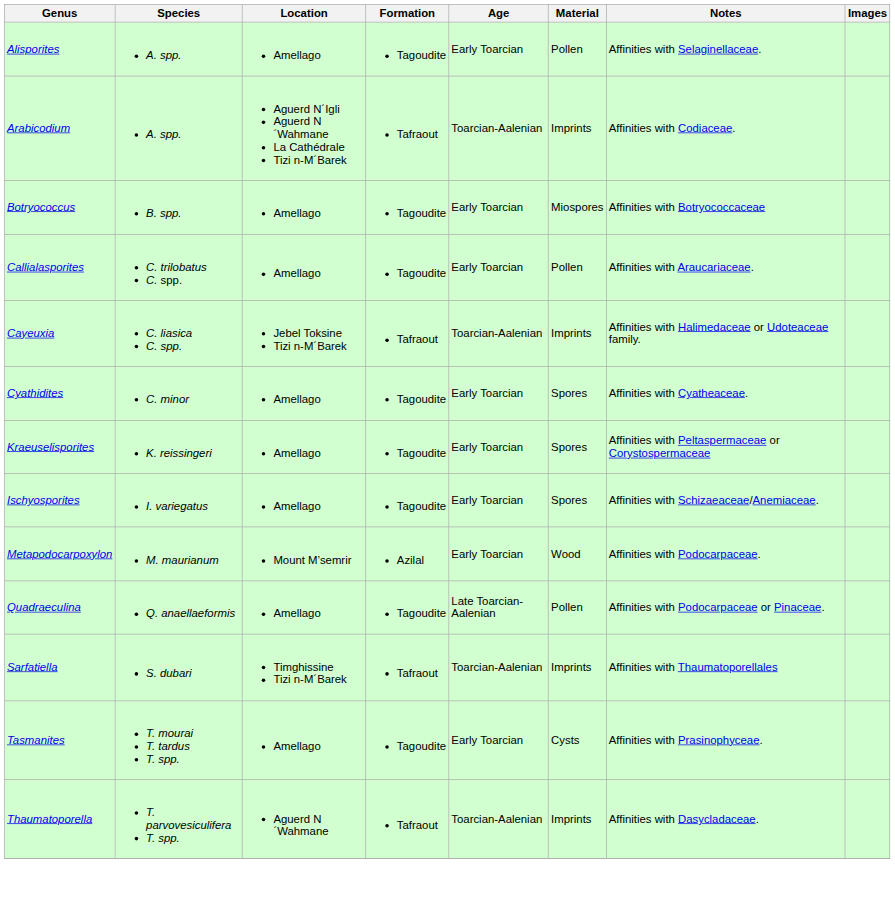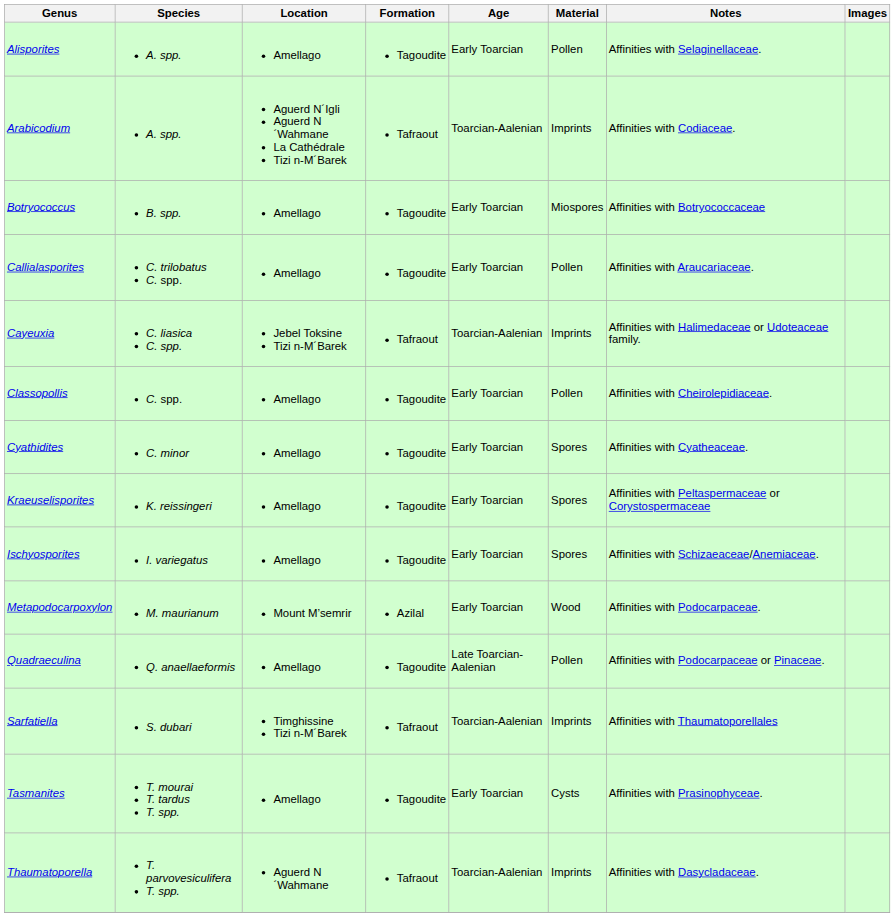 <table class="wikitable sortable">
 <tr>
 <th>Genus</th>
 <th>Species</th>
 <th>Location</th>
 <th>Formation</th>
 <th>Age</th>
 <th>Material</th>
 <th>Notes</th>
 <th>Images</th>
 </tr>
 <tr>
 <td style="background:#D1FFCF;"><em><a href='#'>Alisporites</a></em></td>
 <td style="background:#D1FFCF;"><br><ul><li><em>A. spp.</em></li></ul></td>
 <td style="background:#D1FFCF;"><br><ul><li>Amellago</li></ul></td>
 <td style="background:#D1FFCF;"><br><ul><li>Tagoudite</li></ul></td>
 <td style="background:#D1FFCF;">Early Toarcian</td>
 <td style="background:#D1FFCF;">Pollen</td>
 <td style="background:#D1FFCF;">Affinities with  <a href='#'>Selaginellaceae</a>.</td>
 <td style="background:#D1FFCF;"></td>
 </tr>
 <tr>
 <td style="background:#D1FFCF;"><em><a href='#'>Arabicodium</a></em></td>
 <td style="background:#D1FFCF;"><br><ul><li><em>A. spp.</em></li></ul></td>
 <td style="background:#D1FFCF;"><br><ul><li>Aguerd N´Igli</li><li>Aguerd N´Wahmane</li><li>La Cathédrale</li><li>Tizi n-M´Barek</li></ul></td>
 <td style="background:#D1FFCF;"><br><ul><li>Tafraout</li></ul></td>
 <td style="background:#D1FFCF;">Toarcian-Aalenian</td>
 <td style="background:#D1FFCF;">Imprints</td>
 <td style="background:#D1FFCF;">Affinities with <a href='#'>Codiaceae</a>.</td>
 <td style="background:#D1FFCF;"></td>
 </tr>
 <tr>
 <td style="background:#D1FFCF;"><em><a href='#'>Botryococcus</a></em></td>
 <td style="background:#D1FFCF;"><br><ul><li><em>B. spp.</em></li></ul></td>
 <td style="background:#D1FFCF;"><br><ul><li>Amellago</li></ul></td>
 <td style="background:#D1FFCF;"><br><ul><li>Tagoudite</li></ul></td>
 <td style="background:#D1FFCF;">Early Toarcian</td>
 <td style="background:#D1FFCF;">Miospores</td>
 <td style="background:#D1FFCF;">Affinities with <a href='#'>Botryococcaceae</a></td>
 <td style="background:#D1FFCF;"></td>
 </tr>
 <tr>
 <td style="background:#D1FFCF;"><em><a href='#'>Callialasporites</a></em></td>
 <td style="background:#D1FFCF;"><br><ul><li><em>C. trilobatus</em></li><li><em>C.</em> spp.</li></ul></td>
 <td style="background:#D1FFCF;"><br><ul><li>Amellago</li></ul></td>
 <td style="background:#D1FFCF;"><br><ul><li>Tagoudite</li></ul></td>
 <td style="background:#D1FFCF;">Early Toarcian</td>
 <td style="background:#D1FFCF;">Pollen</td>
 <td style="background:#D1FFCF;">Affinities with <a href='#'>Araucariaceae</a>.</td>
 <td style="background:#D1FFCF;"></td>
 </tr>
 <tr>
 <td style="background:#D1FFCF;"><em><a href='#'>Cayeuxia</a></em></td>
 <td style="background:#D1FFCF;"><br><ul><li><em>C. liasica</em></li><li><em>C. spp.</em></li></ul></td>
 <td style="background:#D1FFCF;"><br><ul><li>Jebel Toksine</li><li>Tizi n-M´Barek</li></ul></td>
 <td style="background:#D1FFCF;"><br><ul><li>Tafraout</li></ul></td>
 <td style="background:#D1FFCF;">Toarcian-Aalenian</td>
 <td style="background:#D1FFCF;">Imprints</td>
 <td style="background:#D1FFCF;">Affinities with <a href='#'>Halimedaceae</a> or <a href='#'>Udoteaceae</a> family.</td>
+<td style="background:#D1FFCF;"></td>
+</tr>
+<tr>
+<td style="background:#D1FFCF;"><em><a href='#'>Classopollis</a></em></td>
+<td style="background:#D1FFCF;"><br><ul><li><em>C.</em> spp.</li></ul></td>
+<td style="background:#D1FFCF;"><br><ul><li>Amellago</li></ul></td>
+<td style="background:#D1FFCF;"><br><ul><li>Tagoudite</li></ul></td>
+<td style="background:#D1FFCF;">Early Toarcian</td>
+<td style="background:#D1FFCF;">Pollen</td>
+<td style="background:#D1FFCF;">Affinities with <a href='#'>Cheirolepidiaceae</a>.</td>
 <td style="background:#D1FFCF;"></td>
 </tr>
 <tr>
 <td style="background:#D1FFCF;"><em><a href='#'>Cyathidites</a></em></td>
 <td style="background:#D1FFCF;"><br><ul><li><em>C. minor</em></li></ul></td>
 <td style="background:#D1FFCF;"><br><ul><li>Amellago</li></ul></td>
 <td style="background:#D1FFCF;"><br><ul><li>Tagoudite</li></ul></td>
 <td style="background:#D1FFCF;">Early Toarcian</td>
 <td style="background:#D1FFCF;">Spores</td>
 <td style="background:#D1FFCF;">Affinities with <a href='#'>Cyatheaceae</a>.</td>
 <td style="background:#D1FFCF;"></td>
 </tr>
 <tr>
 <td style="background:#D1FFCF;"><em><a href='#'>Kraeuselisporites</a></em></td>
 <td style="background:#D1FFCF;"><br><ul><li><em>K. reissingeri</em></li></ul></td>
 <td style="background:#D1FFCF;"><br><ul><li>Amellago</li></ul></td>
 <td style="background:#D1FFCF;"><br><ul><li>Tagoudite</li></ul></td>
 <td style="background:#D1FFCF;">Early Toarcian</td>
 <td style="background:#D1FFCF;">Spores</td>
 <td style="background:#D1FFCF;">Affinities with <a href='#'>Peltaspermaceae</a> or <a href='#'>Corystospermaceae</a></td>
 <td style="background:#D1FFCF;"></td>
 </tr>
 <tr>
 <td style="background:#D1FFCF;"><em><a href='#'>Ischyosporites</a></em></td>
 <td style="background:#D1FFCF;"><br><ul><li><em>I.</em>  <em>variegatus</em></li></ul></td>
 <td style="background:#D1FFCF;"><br><ul><li>Amellago</li></ul></td>
 <td style="background:#D1FFCF;"><br><ul><li>Tagoudite</li></ul></td>
 <td style="background:#D1FFCF;">Early Toarcian</td>
 <td style="background:#D1FFCF;">Spores</td>
 <td style="background:#D1FFCF;">Affinities with <a href='#'>Schizaeaceae</a>/<a href='#'>Anemiaceae</a>.</td>
 <td style="background:#D1FFCF;"></td>
 </tr>
 <tr>
 <td style="background:#D1FFCF;"><em><a href='#'>Metapodocarpoxylon</a></em></td>
 <td style="background:#D1FFCF;"><br><ul><li><em>M. maurianum</em></li></ul></td>
 <td style="background:#D1FFCF;"><br><ul><li>Mount M’semrir</li></ul></td>
 <td style="background:#D1FFCF;"><br><ul><li>Azilal</li></ul></td>
 <td style="background:#D1FFCF;">Early Toarcian</td>
 <td style="background:#D1FFCF;">Wood</td>
 <td style="background:#D1FFCF;">Affinities with <a href='#'>Podocarpaceae</a>.</td>
 <td style="background:#D1FFCF;"></td>
 </tr>
 <tr>
 <td style="background:#D1FFCF;"><em><a href='#'>Quadraeculina</a></em></td>
 <td style="background:#D1FFCF;"><br><ul><li><em>Q. anaellaeformis</em></li></ul></td>
 <td style="background:#D1FFCF;"><br><ul><li>Amellago</li></ul></td>
 <td style="background:#D1FFCF;"><br><ul><li>Tagoudite</li></ul></td>
 <td style="background:#D1FFCF;">Late Toarcian-Aalenian</td>
 <td style="background:#D1FFCF;">Pollen</td>
 <td style="background:#D1FFCF;">Affinities with <a href='#'>Podocarpaceae</a> or <a href='#'>Pinaceae</a>.</td>
 <td style="background:#D1FFCF;"></td>
 </tr>
 <tr>
 <td style="background:#D1FFCF ;"><em><a href='#'>Sarfatiella</a></em></td>
 <td style="background:#D1FFCF ;"><br><ul><li><em>S. dubari</em></li></ul></td>
 <td style="background:#D1FFCF ;"><br><ul><li>Timghissine</li><li>Tizi n-M´Barek</li></ul></td>
 <td style="background:#D1FFCF ;"><br><ul><li>Tafraout</li></ul></td>
 <td style="background:#D1FFCF ;">Toarcian-Aalenian</td>
 <td style="background:#D1FFCF ;">Imprints</td>
 <td style="background:#D1FFCF ;">Affinities with <a href='#'>Thaumatoporellales</a> </td>
 <td style="background:#D1FFCF ;"></td>
 </tr>
 <tr>
 <td style="background:#D1FFCF;"><em><a href='#'>Tasmanites</a></em></td>
 <td style="background:#D1FFCF;"><br><ul><li><em>T. mourai</em></li><li><em>T. tardus</em></li><li><em>T. spp.</em></li></ul></td>
 <td style="background:#D1FFCF;"><br><ul><li>Amellago</li></ul></td>
 <td style="background:#D1FFCF;"><br><ul><li>Tagoudite</li></ul></td>
 <td style="background:#D1FFCF;">Early Toarcian</td>
 <td style="background:#D1FFCF;">Cysts</td>
 <td style="background:#D1FFCF;">Affinities with <a href='#'>Prasinophyceae</a>.</td>
 <td style="background:#D1FFCF;"></td>
 </tr>
 <tr>
 <td style="background:#D1FFCF ;"><em><a href='#'>Thaumatoporella</a></em></td>
 <td style="background:#D1FFCF ;"><br><ul><li><em>T. parvovesiculifera</em></li><li><em>T. spp.</em></li></ul></td>
 <td style="background:#D1FFCF ;"><br><ul><li>Aguerd N´Wahmane</li></ul></td>
 <td style="background:#D1FFCF ;"><br><ul><li>Tafraout</li></ul></td>
 <td style="background:#D1FFCF ;">Toarcian-Aalenian</td>
 <td style="background:#D1FFCF ;">Imprints</td>
 <td style="background:#D1FFCF ;">Affinities with <a href='#'>Dasycladaceae</a>.</td>
 <td style="background:#D1FFCF ;"></td>
 </tr>
 <tr>
 </tr>
 </table>
